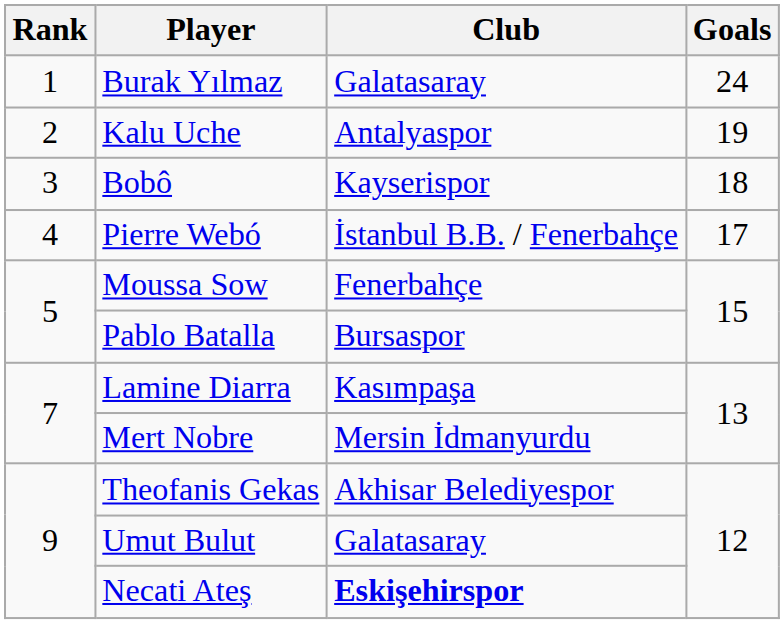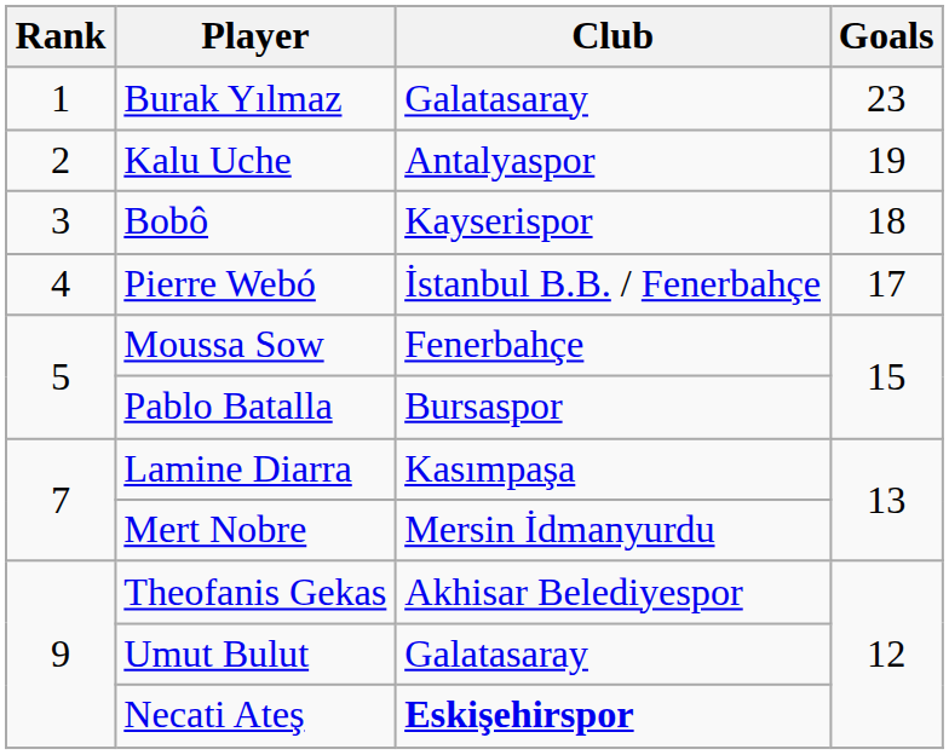 <table class="wikitable" style="text-align: left;">
 <tr>
 <th>Rank</th>
 <th>Player</th>
 <th>Club</th>
 <th>Goals</th>
 </tr>
 <tr>
 <td align=center>1</td>
 <td> <a href='#'>Burak Yılmaz</a></td>
 <td><a href='#'>Galatasaray</a></td>
-<td align=center>24</td>
+<td align=center>23</td>
 </tr>
 <tr>
 <td align=center>2</td>
 <td> <a href='#'>Kalu Uche</a></td>
 <td><a href='#'>Antalyaspor</a></td>
 <td align=center>19</td>
 </tr>
 <tr>
 <td align=center>3</td>
 <td> <a href='#'>Bobô</a></td>
 <td><a href='#'>Kayserispor</a></td>
 <td align=center>18</td>
 </tr>
 <tr>
 <td align=center>4</td>
 <td> <a href='#'>Pierre Webó</a></td>
 <td><a href='#'>İstanbul B.B.</a> / <a href='#'>Fenerbahçe</a></td>
 <td align=center>17</td>
 </tr>
 <tr>
 <td rowspan=2 align=center>5</td>
 <td> <a href='#'>Moussa Sow</a></td>
 <td><a href='#'>Fenerbahçe</a></td>
 <td rowspan=2 align=center>15</td>
 </tr>
 <tr>
 <td> <a href='#'>Pablo Batalla</a></td>
 <td><a href='#'>Bursaspor</a></td>
 </tr>
 <tr>
 <td rowspan=2 align=center>7</td>
 <td> <a href='#'>Lamine Diarra</a></td>
 <td><a href='#'>Kasımpaşa</a></td>
 <td rowspan=2 align=center>13</td>
 </tr>
 <tr>
 <td> <a href='#'>Mert Nobre</a></td>
 <td><a href='#'>Mersin İdmanyurdu</a></td>
 </tr>
 <tr>
 <td rowspan=3 align=center>9</td>
 <td> <a href='#'>Theofanis Gekas</a></td>
 <td><a href='#'>Akhisar Belediyespor</a></td>
 <td rowspan=3 align=center>12</td>
 </tr>
 <tr>
 <td> <a href='#'>Umut Bulut</a></td>
 <td><a href='#'>Galatasaray</a></td>
 </tr>
 <tr>
 <td> <a href='#'>Necati Ateş</a></td>
 <td><strong><a href='#'>Eskişehirspor</a></strong></td>
 </tr>
 </table>
